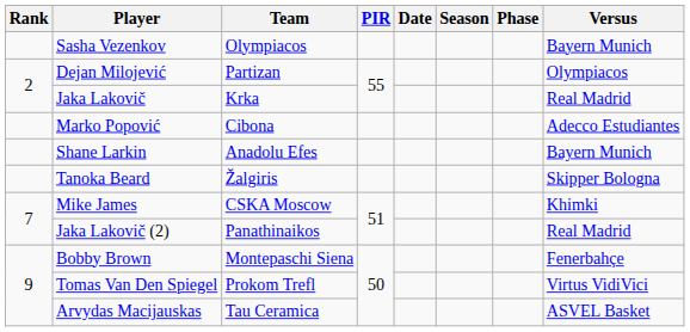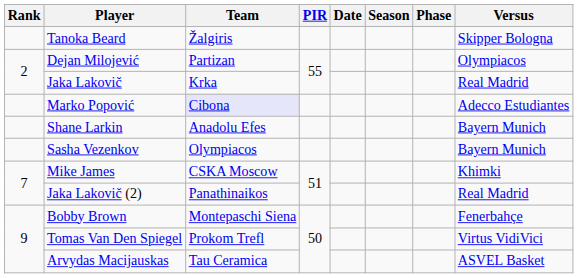 <table class="wikitable sortable">
 <tr>
 <th>Rank</th>
 <th>Player</th>
 <th>Team</th>
 <th><a href='#'>PIR</a></th>
 <th>Date</th>
 <th>Season</th>
 <th>Phase</th>
 <th>Versus</th>
 </tr>
 <tr>
 <td></td>
-<td> <a href='#'>Sasha Vezenkov</a></td>
-<td> <a href='#'>Olympiacos</a></td>
+<td> <a href='#'>Tanoka Beard</a></td>
+<td> <a href='#'>Žalgiris</a></td>
 <td></td>
 <td></td>
 <td></td>
 <td></td>
-<td> <a href='#'>Bayern Munich</a></td>
+<td> <a href='#'>Skipper Bologna</a></td>
 </tr>
 <tr>
 <td rowspan=2 style="text-align:center;">2</td>
 <td> <a href='#'>Dejan Milojević</a></td>
 <td> <a href='#'>Partizan</a></td>
 <td rowspan=2 style="text-align:center;">55</td>
 <td></td>
 <td></td>
 <td></td>
 <td> <a href='#'>Olympiacos</a></td>
 </tr>
 <tr>
 <td> <a href='#'>Jaka Lakovič</a></td>
 <td> <a href='#'>Krka</a></td>
 <td></td>
 <td></td>
 <td></td>
 <td> <a href='#'>Real Madrid</a></td>
 </tr>
 <tr>
 <td></td>
 <td> <a href='#'>Marko Popović</a></td>
-<td> <a href='#'>Cibona</a></td>
+<td style="background: lavender;"> <a href='#'>Cibona</a></td>
 <td></td>
 <td></td>
 <td></td>
 <td></td>
 <td> <a href='#'>Adecco Estudiantes</a></td>
 </tr>
 <tr>
 <td></td>
 <td> <a href='#'>Shane Larkin</a></td>
 <td> <a href='#'>Anadolu Efes</a></td>
 <td></td>
 <td></td>
 <td></td>
 <td></td>
 <td> <a href='#'>Bayern Munich</a></td>
 </tr>
 <tr>
 <td></td>
-<td> <a href='#'>Tanoka Beard</a></td>
-<td> <a href='#'>Žalgiris</a></td>
+<td> <a href='#'>Sasha Vezenkov</a></td>
+<td> <a href='#'>Olympiacos</a></td>
 <td></td>
 <td></td>
 <td></td>
 <td></td>
-<td> <a href='#'>Skipper Bologna</a></td>
+<td> <a href='#'>Bayern Munich</a></td>
 </tr>
 <tr>
 <td rowspan="2" style="text-align:center;">7</td>
 <td> <a href='#'>Mike James</a></td>
 <td> <a href='#'>CSKA Moscow</a></td>
 <td rowspan="2" style="text-align:center;">51</td>
 <td></td>
 <td></td>
 <td></td>
 <td> <a href='#'>Khimki</a></td>
 </tr>
 <tr>
 <td> <a href='#'>Jaka Lakovič</a> (2)</td>
 <td> <a href='#'>Panathinaikos</a></td>
 <td></td>
 <td></td>
 <td></td>
 <td> <a href='#'>Real Madrid</a></td>
 </tr>
 <tr>
 <td rowspan=3 style="text-align:center;">9</td>
 <td> <a href='#'>Bobby Brown</a></td>
 <td> <a href='#'>Montepaschi Siena</a></td>
 <td rowspan=3 style="text-align:center;">50</td>
 <td></td>
 <td></td>
 <td></td>
 <td> <a href='#'>Fenerbahçe</a></td>
 </tr>
 <tr>
 <td> <a href='#'>Tomas Van Den Spiegel</a></td>
 <td> <a href='#'>Prokom Trefl</a></td>
 <td></td>
 <td></td>
 <td></td>
 <td> <a href='#'>Virtus VidiVici</a></td>
 </tr>
 <tr>
 <td> <a href='#'>Arvydas Macijauskas</a></td>
 <td> <a href='#'>Tau Ceramica</a></td>
 <td></td>
 <td></td>
 <td></td>
 <td> <a href='#'>ASVEL Basket</a></td>
 </tr>
 </table>
